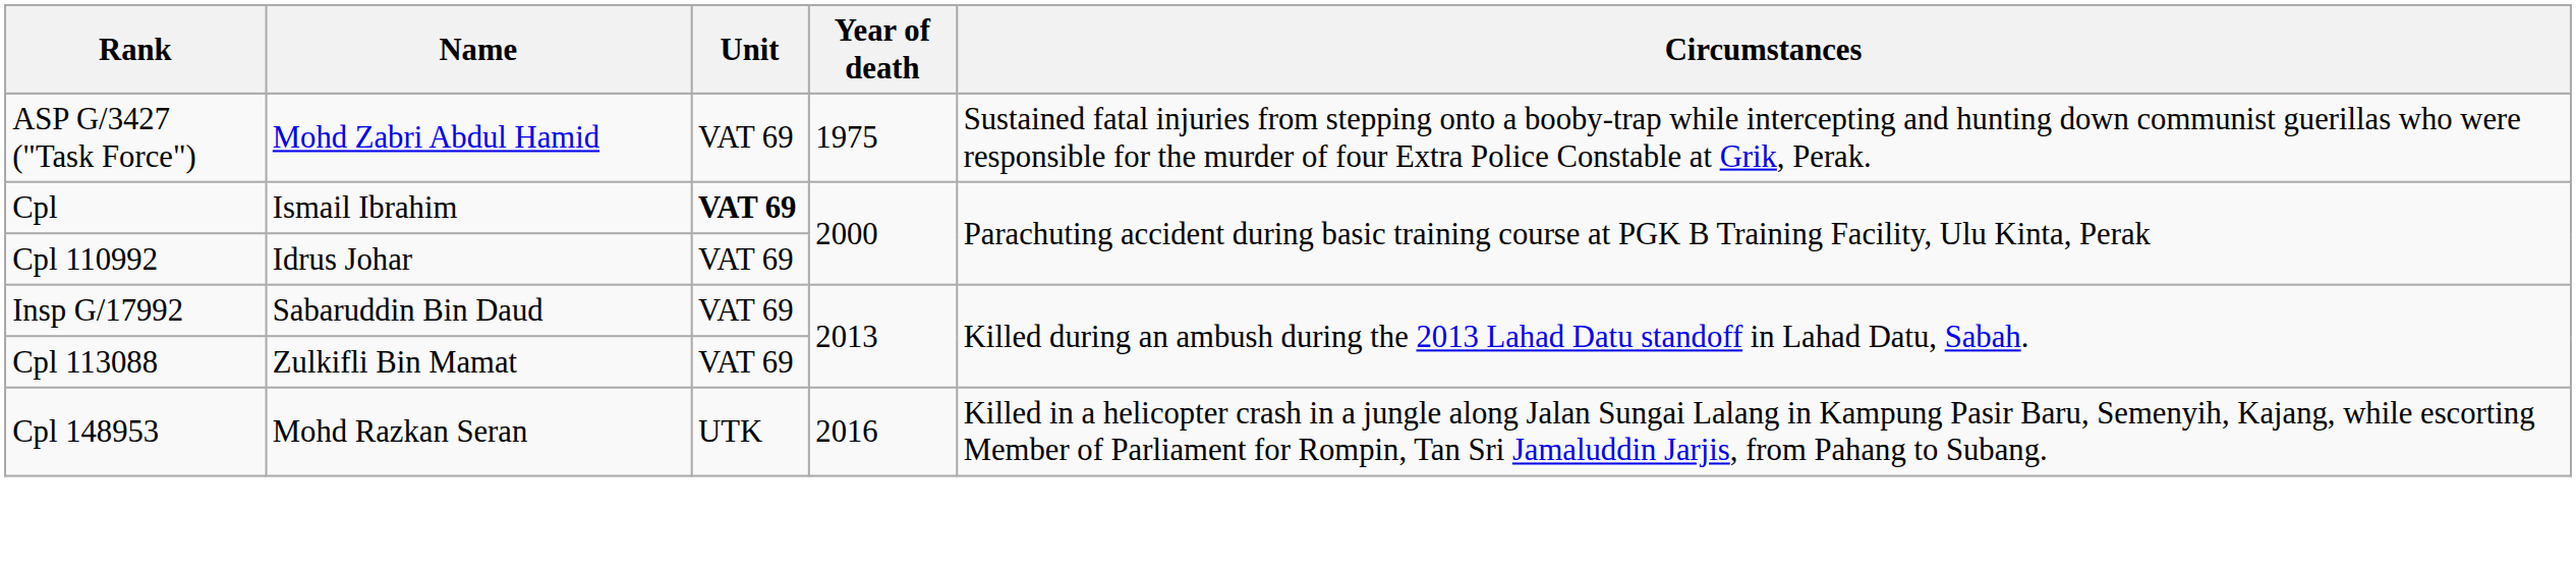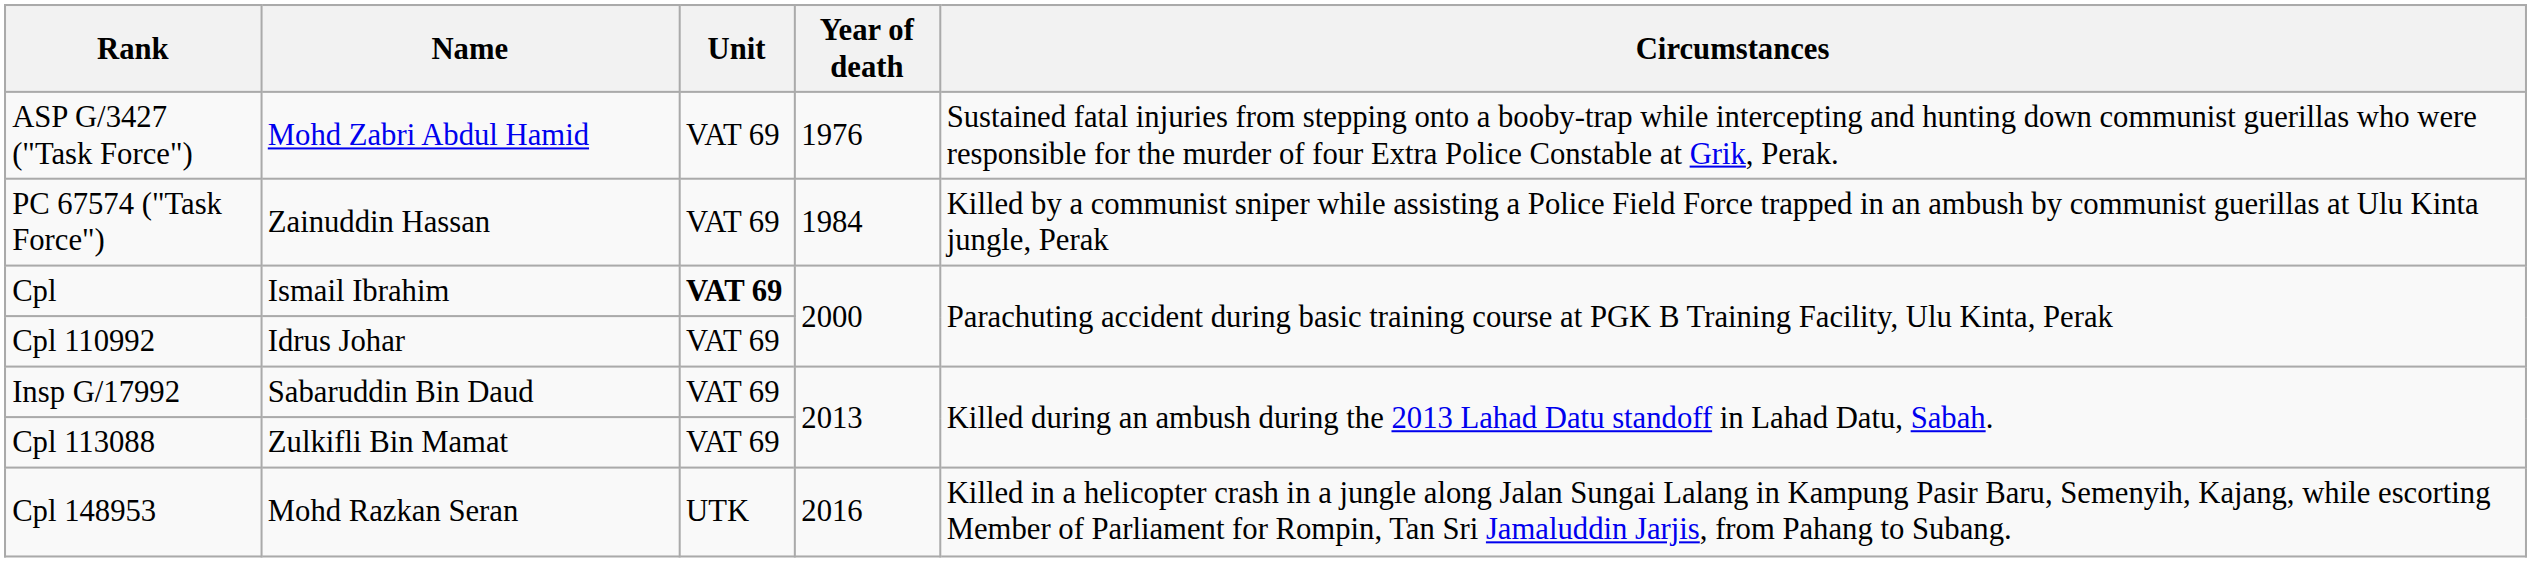 <table class="wikitable " style="font-size:95%;">
 <tr>
 <th>Rank</th>
 <th style="width: 200px;">Name</th>
 <th style="width: 50px;">Unit</th>
 <th>Year of death</th>
 <th>Circumstances</th>
 </tr>
 <tr>
 <td>ASP G/3427 ("Task Force")</td>
 <td><a href='#'>Mohd Zabri Abdul Hamid</a> </td>
 <td>VAT 69</td>
-<td>1975</td>
+<td>1976</td>
 <td>Sustained fatal injuries from stepping onto a booby-trap while intercepting and hunting down communist guerillas who were responsible for the murder of four Extra Police Constable at <a href='#'>Grik</a>, Perak.</td>
+</tr>
+<tr>
+<td>PC 67574 ("Task Force")</td>
+<td>Zainuddin Hassan</td>
+<td>VAT 69</td>
+<td>1984</td>
+<td>Killed by a communist sniper while assisting a Police Field Force trapped in an ambush by communist guerillas at Ulu Kinta jungle, Perak</td>
 </tr>
 <tr>
 <td>Cpl</td>
 <td>Ismail Ibrahim</td>
 <td><strong>VAT 69</strong></td>
 <td rowspan="2">2000</td>
 <td rowspan="2">Parachuting accident during basic training course at PGK B Training Facility, Ulu Kinta, Perak</td>
 </tr>
 <tr>
 <td>Cpl 110992</td>
 <td>Idrus Johar</td>
 <td>VAT 69</td>
 </tr>
 <tr>
 <td>Insp G/17992</td>
 <td>Sabaruddin Bin Daud</td>
 <td>VAT 69</td>
 <td rowspan="2">2013</td>
 <td rowspan="2">Killed during an ambush during the <a href='#'>2013 Lahad Datu standoff</a> in Lahad Datu, <a href='#'>Sabah</a>.</td>
 </tr>
 <tr>
 <td>Cpl 113088</td>
 <td>Zulkifli Bin Mamat</td>
 <td>VAT 69</td>
 </tr>
 <tr>
 <td>Cpl 148953</td>
 <td>Mohd Razkan Seran</td>
 <td>UTK</td>
 <td>2016</td>
 <td>Killed in a helicopter crash in a jungle along Jalan Sungai Lalang in Kampung Pasir Baru, Semenyih, Kajang, while escorting Member of Parliament for Rompin, Tan Sri <a href='#'>Jamaluddin Jarjis</a>, from Pahang to Subang.</td>
 </tr>
 </table>
